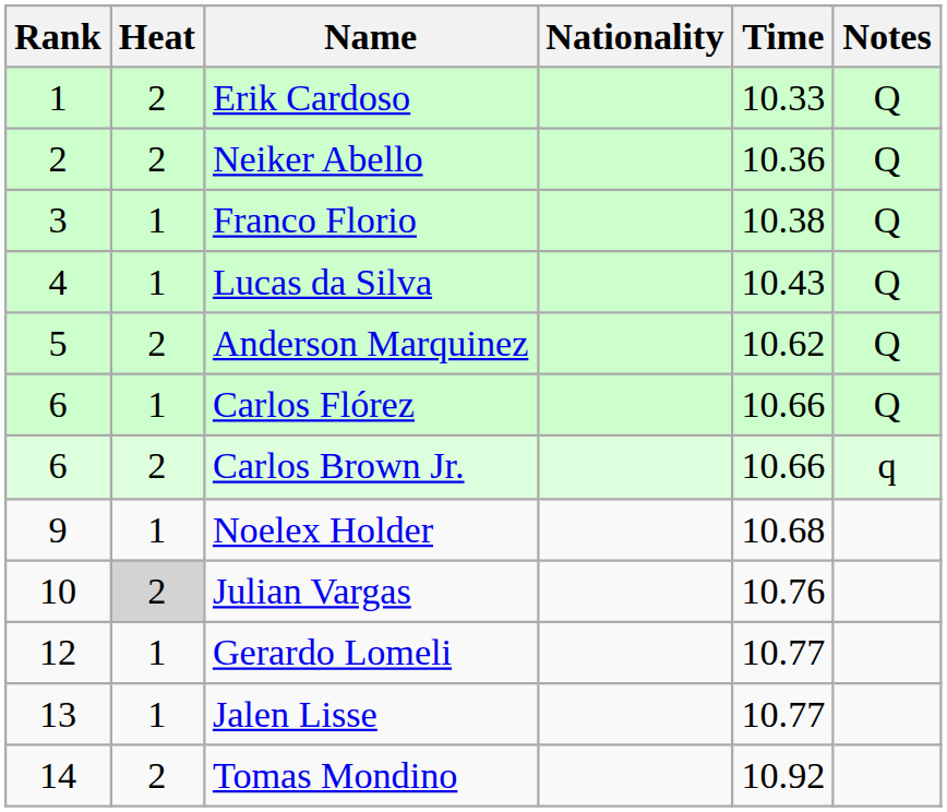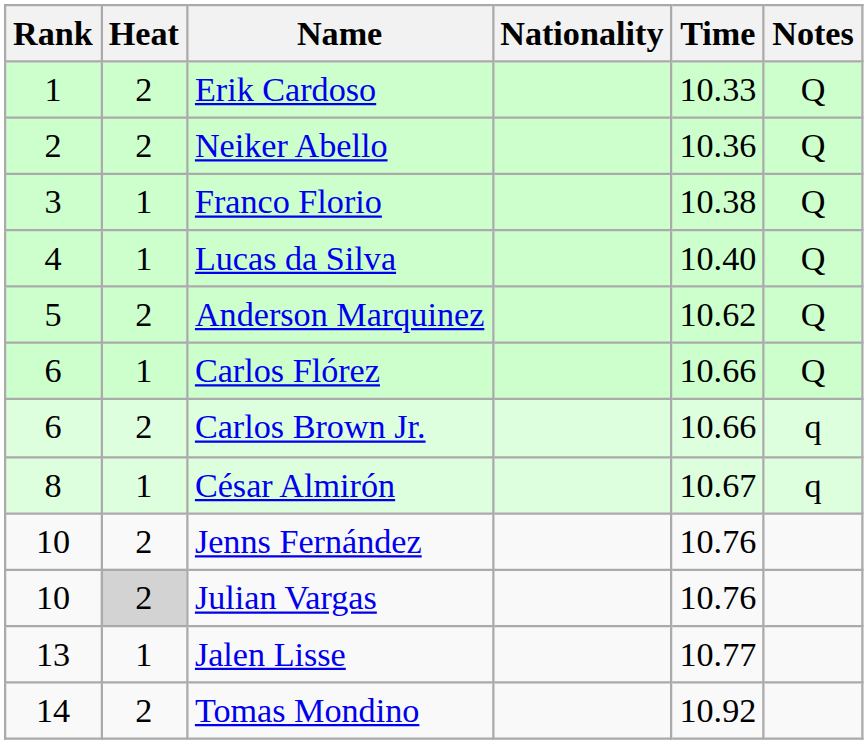 <table class="wikitable sortable" style="text-align:center; font-size:95%">
 <tr>
 <th>Rank</th>
 <th>Heat</th>
 <th>Name</th>
 <th>Nationality</th>
 <th>Time</th>
 <th>Notes</th>
 </tr>
 <tr bgcolor=ccffcc>
 <td>1</td>
 <td>2</td>
 <td align=left><a href='#'>Erik Cardoso</a></td>
 <td align=left></td>
 <td>10.33</td>
 <td>Q</td>
 </tr>
 <tr bgcolor=ccffcc>
 <td>2</td>
 <td>2</td>
 <td align=left><a href='#'>Neiker Abello</a></td>
 <td align=left></td>
 <td>10.36</td>
 <td>Q</td>
 </tr>
 <tr bgcolor=ccffcc>
 <td>3</td>
 <td>1</td>
 <td align=left><a href='#'>Franco Florio</a></td>
 <td align=left></td>
 <td>10.38</td>
 <td>Q</td>
 </tr>
 <tr bgcolor=ccffcc>
 <td>4</td>
 <td>1</td>
 <td align=left><a href='#'>Lucas da Silva</a></td>
 <td align=left></td>
-<td>10.43</td>
+<td>10.40</td>
 <td>Q</td>
 </tr>
 <tr bgcolor=ccffcc>
 <td>5</td>
 <td>2</td>
 <td align=left><a href='#'>Anderson Marquinez</a></td>
 <td align=left></td>
 <td>10.62</td>
 <td>Q</td>
 </tr>
 <tr bgcolor=ccffcc>
 <td>6</td>
 <td>1</td>
 <td align=left><a href='#'>Carlos Flórez</a></td>
 <td align=left></td>
 <td>10.66</td>
 <td>Q</td>
 </tr>
 <tr bgcolor=ddffdd>
 <td>6</td>
 <td>2</td>
 <td align=left><a href='#'>Carlos Brown Jr.</a></td>
 <td align=left></td>
 <td>10.66</td>
 <td>q</td>
 </tr>
+<tr bgcolor=ddffdd>
+<td>8</td>
+<td>1</td>
+<td align=left><a href='#'>César Almirón</a></td>
+<td align=left></td>
+<td>10.67</td>
+<td>q</td>
+</tr>
 <tr>
-<td>9</td>
-<td>1</td>
-<td align=left><a href='#'>Noelex Holder</a></td>
+<td>10</td>
+<td>2</td>
+<td align=left><a href='#'>Jenns Fernández</a></td>
 <td align=left></td>
-<td>10.68</td>
+<td>10.76</td>
 <td></td>
 </tr>
 <tr>
 <td>10</td>
 <td style="background: lightgrey;">2</td>
 <td align=left><a href='#'>Julian Vargas</a></td>
 <td align=left></td>
 <td>10.76</td>
-<td></td>
-</tr>
-<tr>
-<td>12</td>
-<td>1</td>
-<td align=left><a href='#'>Gerardo Lomeli</a></td>
-<td align=left></td>
-<td>10.77</td>
 <td></td>
 </tr>
 <tr>
 <td>13</td>
 <td>1</td>
 <td align=left><a href='#'>Jalen Lisse</a></td>
 <td align=left></td>
 <td>10.77</td>
 <td></td>
 </tr>
 <tr>
 <td>14</td>
 <td>2</td>
 <td align=left><a href='#'>Tomas Mondino</a></td>
 <td align=left></td>
 <td>10.92</td>
 <td></td>
 </tr>
 </table>
